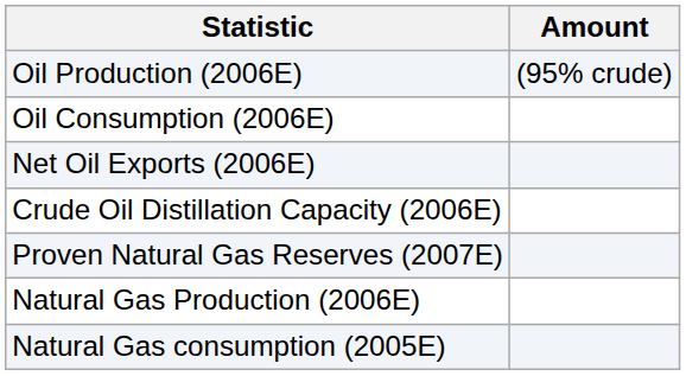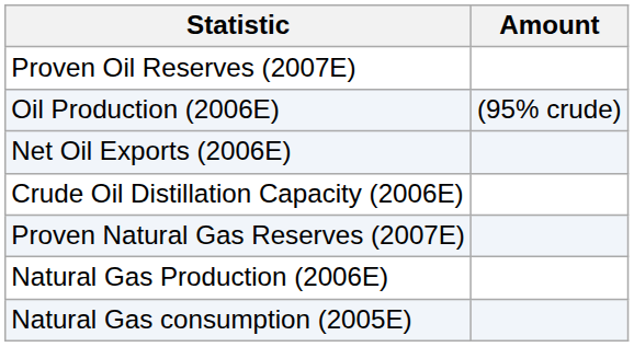 <table class="wikitable">
 <tr>
 <th>Statistic</th>
 <th>Amount</th>
 </tr>
+<tr bgcolor="ffffff" align="right">
+<td align="left">Proven Oil Reserves (2007E)</td>
+<td></td>
+</tr>
 <tr bgcolor="f1f5fa" align="right">
 <td align="left">Oil Production (2006E)</td>
 <td> (95% crude)</td>
-</tr>
-<tr bgcolor="ffffff" align="right">
-<td align="left">Oil Consumption (2006E)</td>
-<td></td>
 </tr>
 <tr bgcolor="f1f5fa" align="right">
 <td align="left">Net Oil Exports (2006E)</td>
 <td></td>
 </tr>
 <tr bgcolor="ffffff" align="right">
 <td align="left">Crude Oil Distillation Capacity (2006E)</td>
 <td></td>
 </tr>
 <tr bgcolor="f1f5fa" align="right">
 <td align="left">Proven Natural Gas Reserves (2007E)</td>
 <td></td>
 </tr>
 <tr bgcolor="ffffff" align="right">
 <td align="left">Natural Gas Production (2006E)</td>
 <td></td>
 </tr>
 <tr bgcolor="f1f5fa" align="right">
 <td align="left">Natural Gas consumption (2005E)</td>
 <td></td>
 </tr>
 </table>
